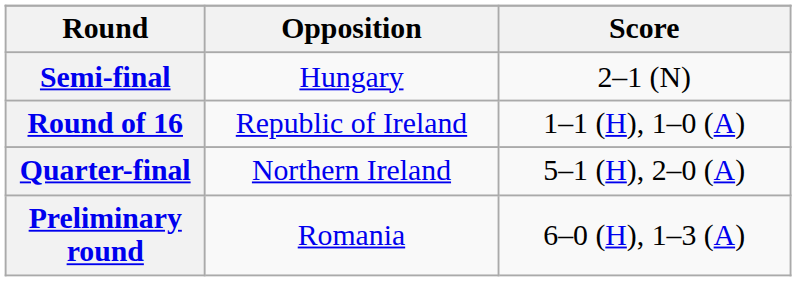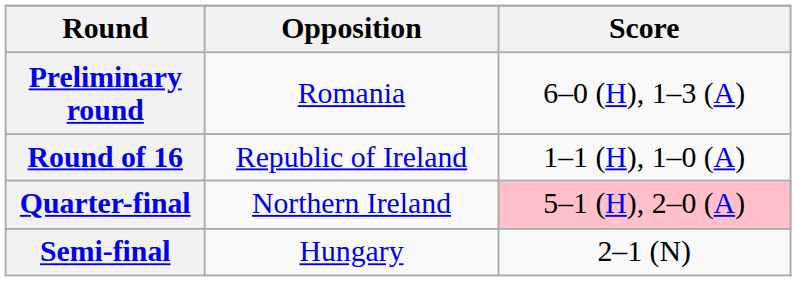 <table class="wikitable plainrowheaders" style="text-align:center;margin-left:1em;float:right">
 <tr>
 </tr>
 <tr>
 <th scope=col width="100">Round</th>
 <th scope=col width="150">Opposition</th>
 <th scope=col width="150">Score</th>
 </tr>
 <tr>
-<th scope=row style="text-align:center"><a href='#'>Semi-final</a></th>
-<td><a href='#'>Hungary</a></td>
-<td>2–1  (N)</td>
+<th scope=row style="text-align:center"><a href='#'>Preliminary round</a></th>
+<td><a href='#'>Romania</a></td>
+<td>6–0 (<a href='#'>H</a>), 1–3 (<a href='#'>A</a>)</td>
 </tr>
 <tr>
 <th scope=row style="text-align:center"><a href='#'>Round of 16</a></th>
 <td><a href='#'>Republic of Ireland</a></td>
 <td>1–1 (<a href='#'>H</a>), 1–0 (<a href='#'>A</a>)</td>
 </tr>
 <tr>
 <th scope=row style="text-align:center"><a href='#'>Quarter-final</a></th>
 <td><a href='#'>Northern Ireland</a></td>
-<td>5–1 (<a href='#'>H</a>), 2–0 (<a href='#'>A</a>)</td>
+<td style="background: pink;">5–1 (<a href='#'>H</a>), 2–0 (<a href='#'>A</a>)</td>
 </tr>
 <tr>
-<th scope=row style="text-align:center"><a href='#'>Preliminary round</a></th>
-<td><a href='#'>Romania</a></td>
-<td>6–0 (<a href='#'>H</a>), 1–3 (<a href='#'>A</a>)</td>
+<th scope=row style="text-align:center"><a href='#'>Semi-final</a></th>
+<td><a href='#'>Hungary</a></td>
+<td>2–1  (N)</td>
 </tr>
 </table>
